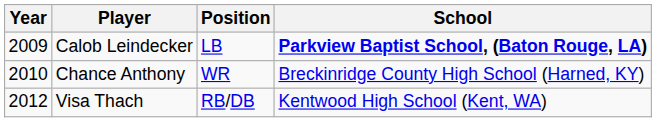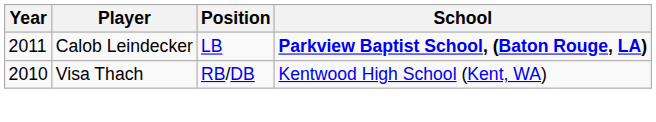 <table class="wikitable">
 <tr>
 <th bgcolor="#e5e5e5">Year</th>
 <th bgcolor="#e5e5e5">Player</th>
 <th bgcolor="#e5e5e5">Position</th>
 <th bgcolor="#e5e5e5">School</th>
 </tr>
 <tr>
-<td>2009</td>
+<td>2011</td>
 <td>Calob Leindecker</td>
 <td><a href='#'>LB</a></td>
 <td><strong><a href='#'>Parkview Baptist School</a>, (<a href='#'>Baton Rouge</a>, <a href='#'>LA</a>)</strong></td>
 </tr>
 <tr>
 <td>2010</td>
-<td>Chance Anthony</td>
-<td><a href='#'>WR</a></td>
-<td><a href='#'>Breckinridge County High School</a> (<a href='#'>Harned, KY</a>)</td>
-</tr>
-<tr>
-<td>2012</td>
 <td>Visa Thach</td>
 <td><a href='#'>RB</a>/<a href='#'>DB</a></td>
 <td><a href='#'>Kentwood High School</a> (<a href='#'>Kent, WA</a>)</td>
 </tr>
 </table>
